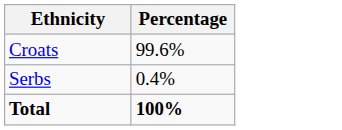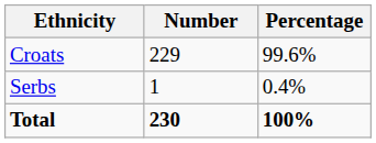 <table class="wikitable">
 <tr>
 <th width="100px">Ethnicity</th>
+<th width="80px">Number</th>
 <th width="80px">Percentage</th>
 </tr>
 <tr>
 <td><a href='#'>Croats</a></td>
+<td>229</td>
 <td>99.6%</td>
 </tr>
 <tr>
 <td><a href='#'>Serbs</a></td>
+<td>1</td>
 <td>0.4%</td>
 </tr>
 <tr>
 <td><strong>Total</strong></td>
+<td><strong>230</strong></td>
 <td><strong>100%</strong></td>
 </tr>
 </table>
